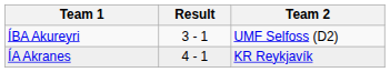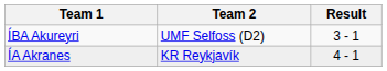 <table class="wikitable">
 <tr>
 <th width="180">Team 1</th>
+<th width="180">Team 2</th>
 <th width="80">Result</th>
-<th width="180">Team 2</th>
 </tr>
 <tr>
 <td><a href='#'>ÍBA Akureyri</a></td>
+<td><a href='#'>UMF Selfoss</a> (D2)</td>
 <td align="center">3 - 1</td>
-<td><a href='#'>UMF Selfoss</a> (D2)</td>
 </tr>
 <tr style="background:#EFEFEF">
 <td><a href='#'>ÍA Akranes</a></td>
+<td><a href='#'>KR Reykjavík</a></td>
 <td align="center">4 - 1</td>
-<td><a href='#'>KR Reykjavík</a></td>
 </tr>
 </table>
